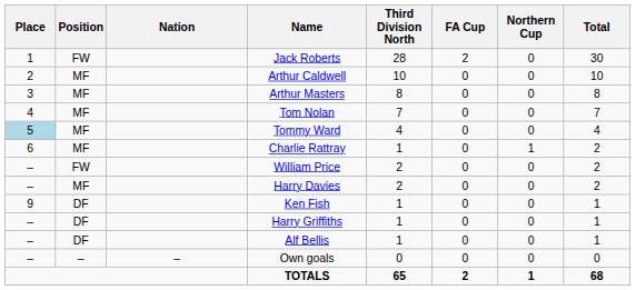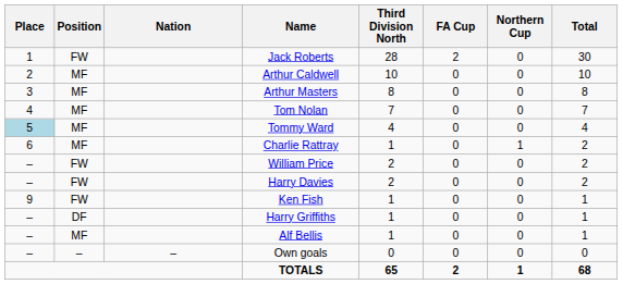 <table class="wikitable" style="font-size: 95%; text-align: center;">
 <tr>
 <th width=60>Place</th>
 <th width=60>Position</th>
 <th width=180>Nation</th>
 <th width=150>Name</th>
 <th width=80>Third Division North</th>
 <th width=80>FA Cup</th>
 <th width=80>Northern Cup</th>
 <th width=80>Total</th>
 </tr>
 <tr>
 <td>1</td>
 <td>FW</td>
 <td></td>
 <td><a href='#'>Jack Roberts</a></td>
 <td>28</td>
 <td>2</td>
 <td>0</td>
 <td>30</td>
 </tr>
 <tr>
 <td>2</td>
 <td>MF</td>
 <td></td>
 <td><a href='#'>Arthur Caldwell</a></td>
 <td>10</td>
 <td>0</td>
 <td>0</td>
 <td>10</td>
 </tr>
 <tr>
 <td>3</td>
 <td>MF</td>
 <td></td>
 <td><a href='#'>Arthur Masters</a></td>
 <td>8</td>
 <td>0</td>
 <td>0</td>
 <td>8</td>
 </tr>
 <tr>
 <td>4</td>
 <td>MF</td>
 <td></td>
 <td><a href='#'>Tom Nolan</a></td>
 <td>7</td>
 <td>0</td>
 <td>0</td>
 <td>7</td>
 </tr>
 <tr>
 <td style="background: lightblue;">5</td>
 <td>MF</td>
 <td></td>
 <td><a href='#'>Tommy Ward</a></td>
 <td>4</td>
 <td>0</td>
 <td>0</td>
 <td>4</td>
 </tr>
 <tr>
 <td>6</td>
 <td>MF</td>
 <td></td>
 <td><a href='#'>Charlie Rattray</a></td>
 <td>1</td>
 <td>0</td>
 <td>1</td>
 <td>2</td>
 </tr>
 <tr>
 <td>–</td>
 <td>FW</td>
 <td></td>
 <td><a href='#'>William Price</a></td>
 <td>2</td>
 <td>0</td>
 <td>0</td>
 <td>2</td>
 </tr>
 <tr>
 <td>–</td>
-<td>MF</td>
+<td>FW</td>
 <td></td>
 <td><a href='#'>Harry Davies</a></td>
 <td>2</td>
 <td>0</td>
 <td>0</td>
 <td>2</td>
 </tr>
 <tr>
 <td>9</td>
-<td>DF</td>
+<td>FW</td>
 <td></td>
 <td><a href='#'>Ken Fish</a></td>
 <td>1</td>
 <td>0</td>
 <td>0</td>
 <td>1</td>
 </tr>
 <tr>
 <td>–</td>
 <td>DF</td>
 <td></td>
 <td><a href='#'>Harry Griffiths</a></td>
 <td>1</td>
 <td>0</td>
 <td>0</td>
 <td>1</td>
 </tr>
 <tr>
 <td>–</td>
-<td>DF</td>
+<td>MF</td>
 <td></td>
 <td><a href='#'>Alf Bellis</a></td>
 <td>1</td>
 <td>0</td>
 <td>0</td>
 <td>1</td>
 </tr>
 <tr>
 <td>–</td>
 <td>–</td>
 <td>–</td>
 <td>Own goals</td>
 <td>0</td>
 <td>0</td>
 <td>0</td>
 <td>0</td>
 </tr>
 <tr>
 <td colspan="3"></td>
 <td><strong>TOTALS</strong></td>
 <td><strong>65</strong></td>
 <td><strong>2</strong></td>
 <td><strong>1</strong></td>
 <td><strong>68</strong></td>
 </tr>
 </table>
